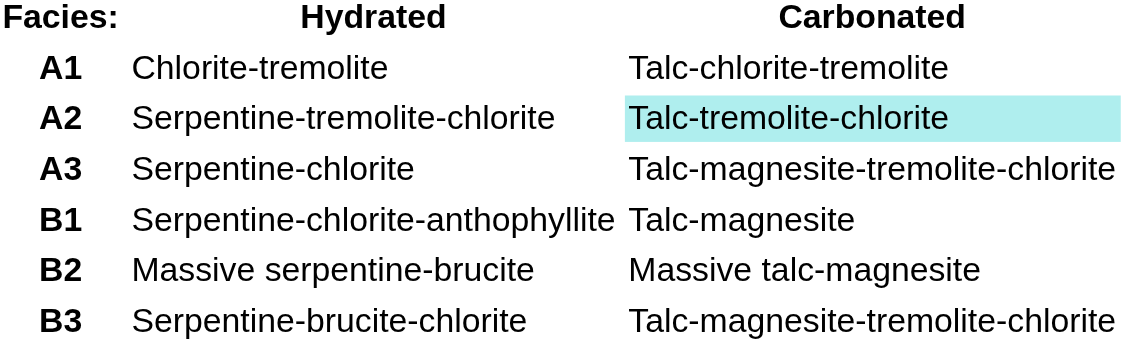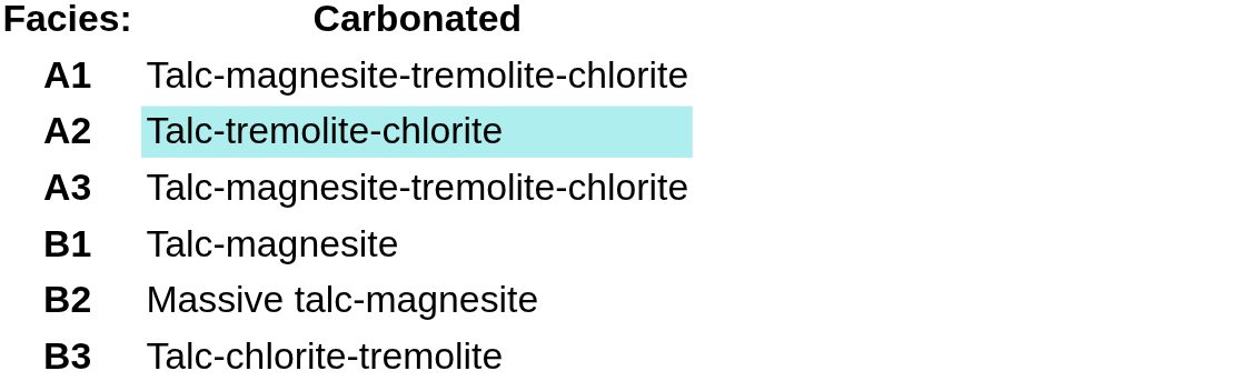 <table border="0" cellpadding="2">
 <tr>
 <th>Facies:</th>
-<th>Hydrated</th>
 <th>Carbonated</th>
 </tr>
 <tr>
 <th>A1</th>
-<td>Chlorite-tremolite</td>
-<td>Talc-chlorite-tremolite</td>
+<td>Talc-magnesite-tremolite-chlorite</td>
 </tr>
 <tr>
 <th>A2</th>
-<td>Serpentine-tremolite-chlorite</td>
 <td style="background: paleturquoise;">Talc-tremolite-chlorite</td>
 </tr>
 <tr>
 <th>A3</th>
-<td>Serpentine-chlorite</td>
 <td>Talc-magnesite-tremolite-chlorite</td>
 </tr>
 <tr>
 <th>B1</th>
-<td>Serpentine-chlorite-anthophyllite</td>
 <td>Talc-magnesite</td>
 </tr>
 <tr>
 <th>B2</th>
-<td>Massive serpentine-brucite</td>
 <td>Massive talc-magnesite</td>
 </tr>
 <tr>
 <th>B3</th>
-<td>Serpentine-brucite-chlorite</td>
-<td>Talc-magnesite-tremolite-chlorite</td>
+<td>Talc-chlorite-tremolite</td>
 </tr>
 </table>
